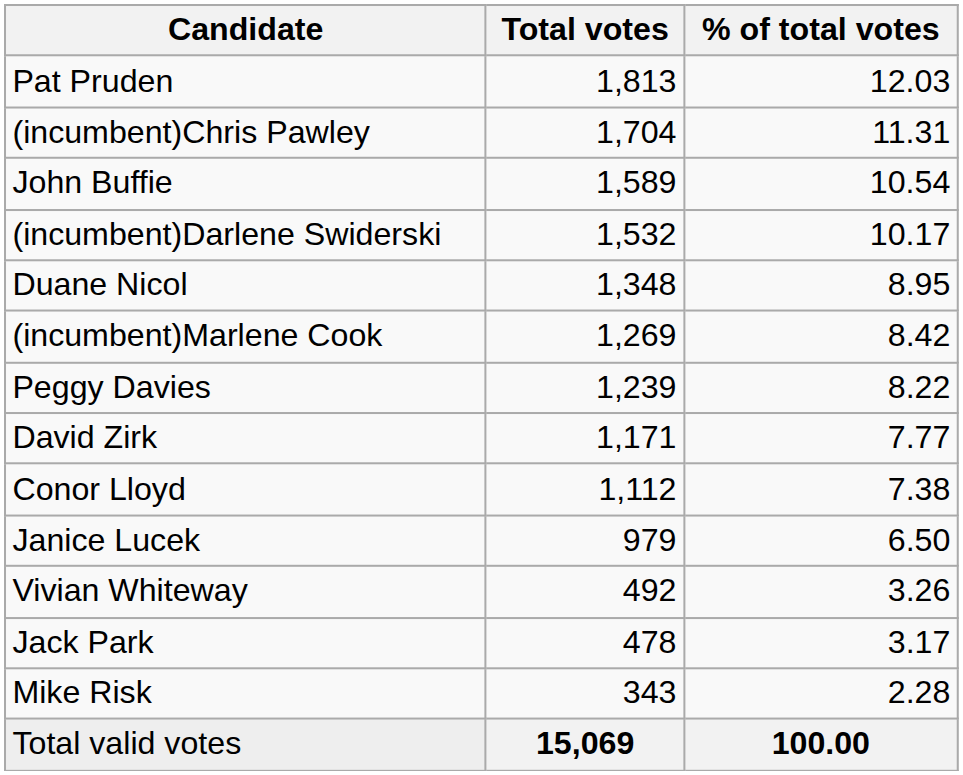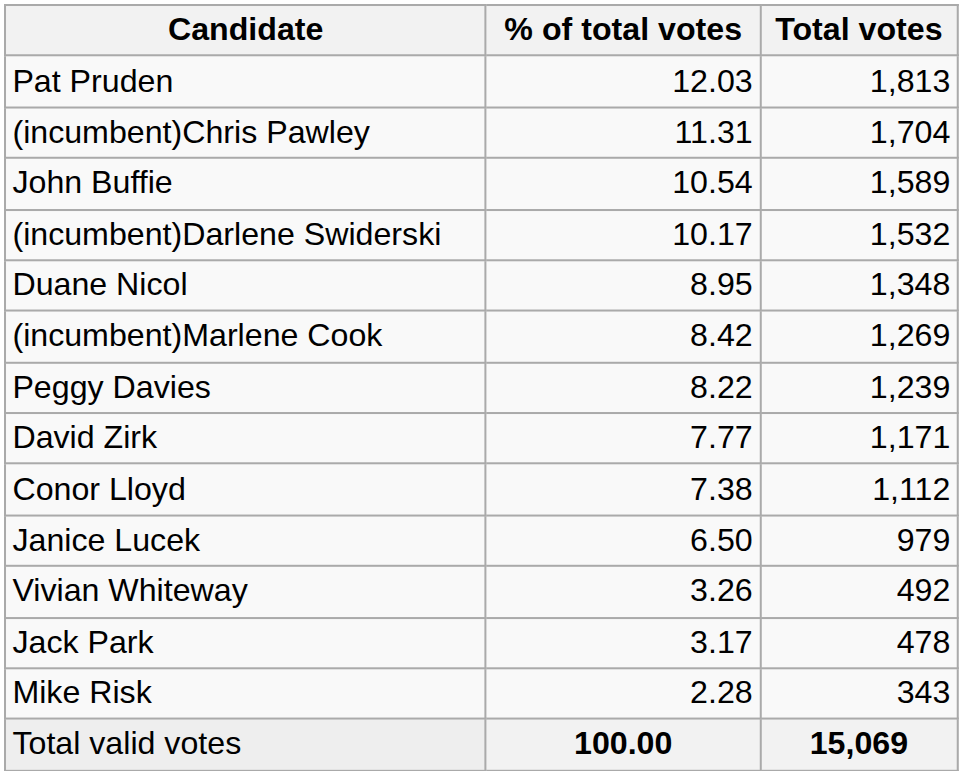 <table class="wikitable" width="475">
 <tr>
 <th align="left">Candidate</th>
+<th align="right">% of total votes</th>
 <th align="right">Total votes</th>
-<th align="right">% of total votes</th>
 </tr>
 <tr>
 <td align="left">Pat Pruden</td>
+<td align="right">12.03</td>
 <td align="right">1,813</td>
-<td align="right">12.03</td>
 </tr>
 <tr>
 <td align="left">(incumbent)Chris Pawley</td>
+<td align="right">11.31</td>
 <td align="right">1,704</td>
-<td align="right">11.31</td>
 </tr>
 <tr>
 <td align="left">John Buffie</td>
+<td align="right">10.54</td>
 <td align="right">1,589</td>
-<td align="right">10.54</td>
 </tr>
 <tr>
 <td align="left">(incumbent)Darlene Swiderski</td>
+<td align="right">10.17</td>
 <td align="right">1,532</td>
-<td align="right">10.17</td>
 </tr>
 <tr>
 <td align="left">Duane Nicol</td>
+<td align="right">8.95</td>
 <td align="right">1,348</td>
-<td align="right">8.95</td>
 </tr>
 <tr>
 <td align="left">(incumbent)Marlene Cook</td>
+<td align="right">8.42</td>
 <td align="right">1,269</td>
-<td align="right">8.42</td>
 </tr>
 <tr>
 <td align="left">Peggy Davies</td>
+<td align="right">8.22</td>
 <td align="right">1,239</td>
-<td align="right">8.22</td>
 </tr>
 <tr>
 <td align="left">David Zirk</td>
+<td align="right">7.77</td>
 <td align="right">1,171</td>
-<td align="right">7.77</td>
 </tr>
 <tr>
 <td align="left">Conor Lloyd</td>
+<td align="right">7.38</td>
 <td align="right">1,112</td>
-<td align="right">7.38</td>
 </tr>
 <tr>
 <td align="left">Janice Lucek</td>
+<td align="right">6.50</td>
 <td align="right">979</td>
-<td align="right">6.50</td>
 </tr>
 <tr>
 <td align="left">Vivian Whiteway</td>
+<td align="right">3.26</td>
 <td align="right">492</td>
-<td align="right">3.26</td>
 </tr>
 <tr>
 <td align="left">Jack Park</td>
+<td align="right">3.17</td>
 <td align="right">478</td>
-<td align="right">3.17</td>
 </tr>
 <tr>
 <td align="left">Mike Risk</td>
+<td align="right">2.28</td>
 <td align="right">343</td>
-<td align="right">2.28</td>
 </tr>
 <tr bgcolor="#EEEEEE">
 <td align="left">Total valid votes</td>
+<th align="right">100.00</th>
 <th align="right">15,069</th>
-<th align="right">100.00</th>
 </tr>
 </table>
